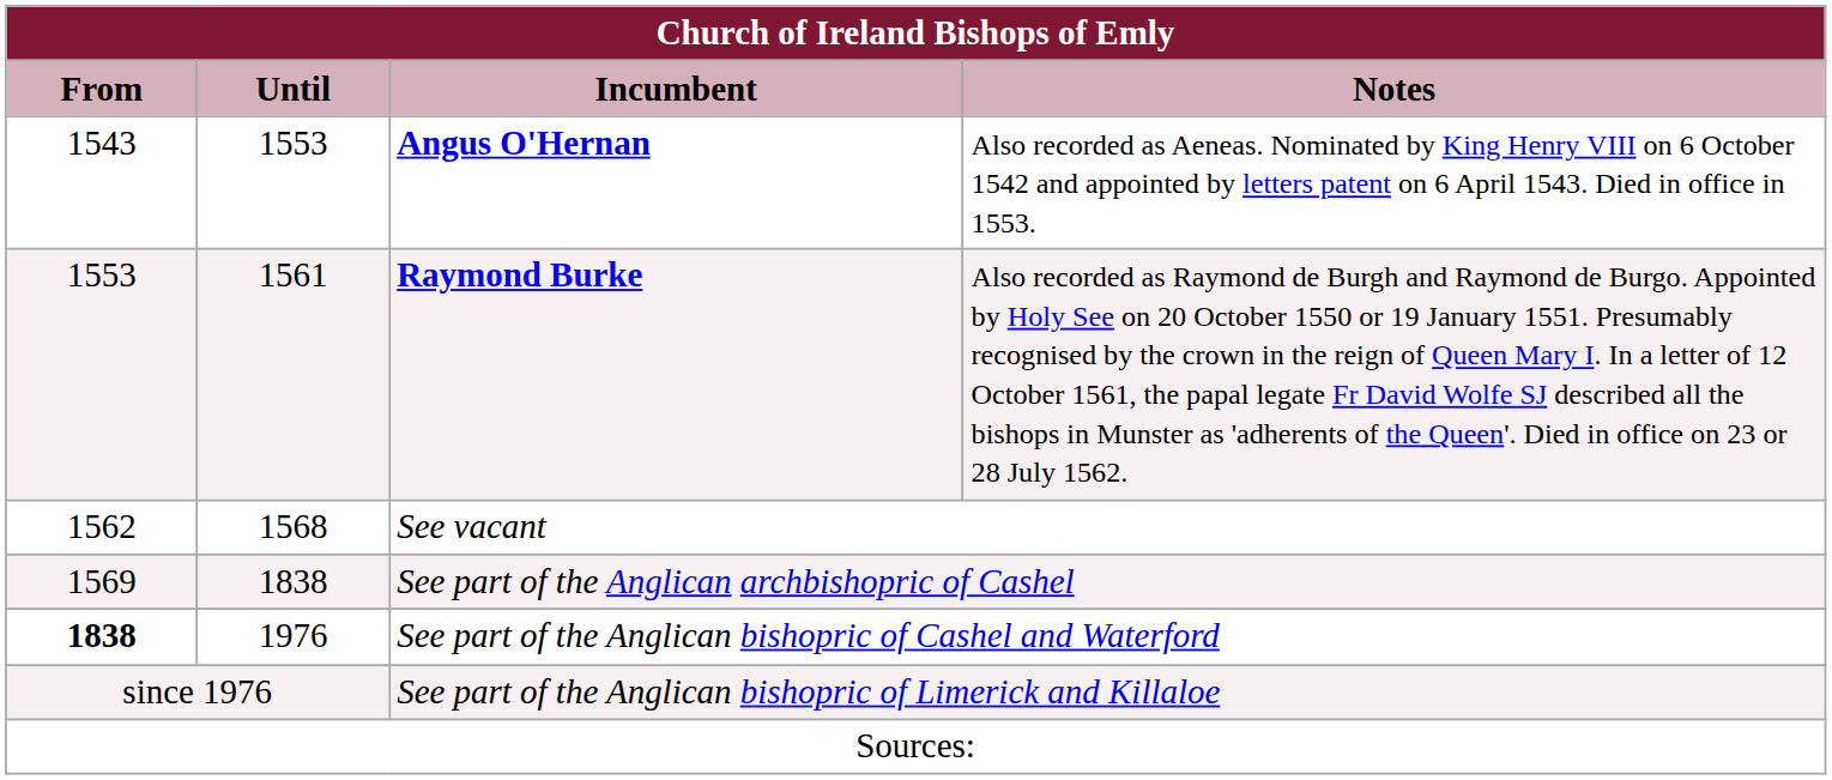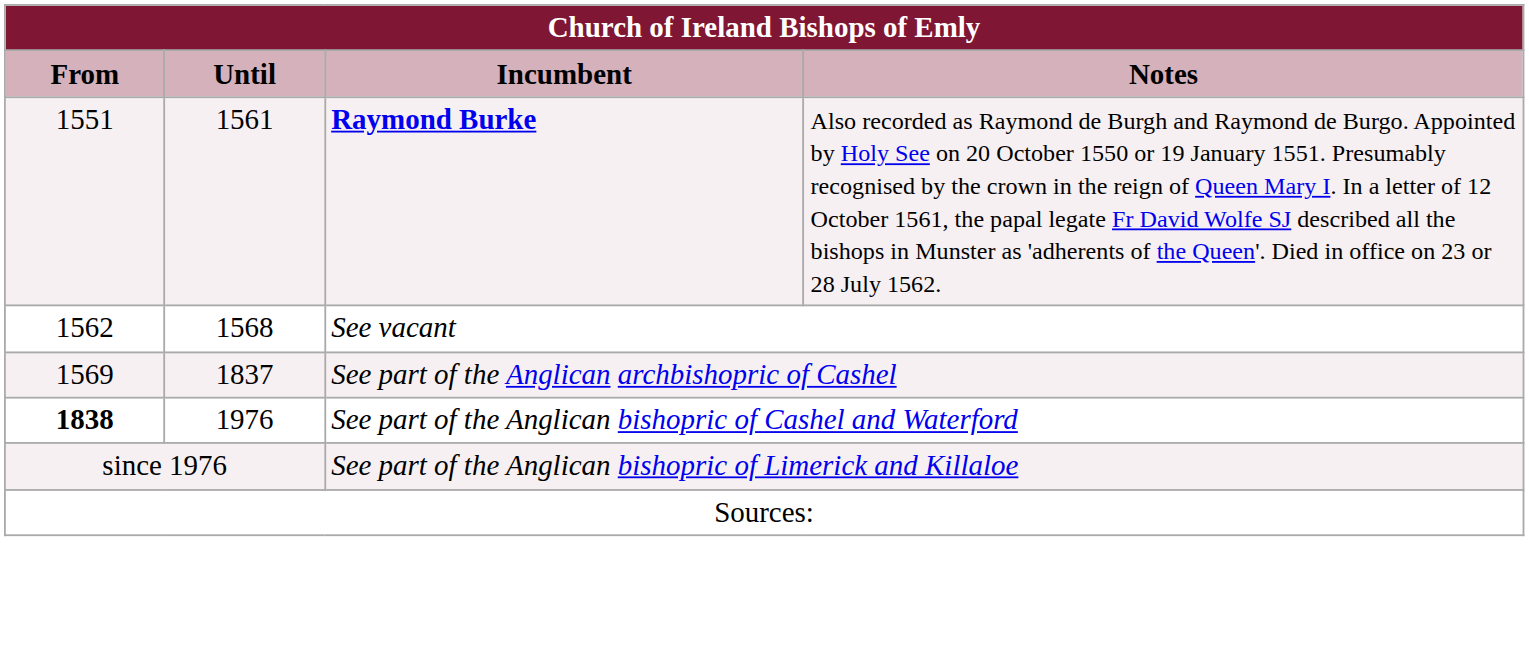 <table class="wikitable" style="width:95%;" border="1" cellpadding="2">
 <tr>
 <th colspan="4" style="background-color: #7F1734; color: white;">Church of Ireland Bishops of Emly</th>
 </tr>
 <tr valign=top>
 <th style="background-color:#D4B1BB" width="10%">From</th>
 <th style="background-color:#D4B1BB" width="10%">Until</th>
 <th style="background-color:#D4B1BB" width="30%">Incumbent</th>
 <th style="background-color:#D4B1BB" width="45%">Notes</th>
 </tr>
-<tr valign=top bgcolor="white">
-<td align=center>1543</td>
-<td align=center>1553</td>
-<td><strong><a href='#'>Angus O'Hernan</a></strong></td>
-<td><small>Also recorded as Aeneas. Nominated by <a href='#'>King Henry VIII</a> on 6 October 1542 and appointed by <a href='#'>letters patent</a> on 6 April 1543. Died in office in 1553.</small></td>
-</tr>
 <tr valign=top bgcolor="#F7F0F2">
-<td align=center>1553</td>
+<td align=center>1551</td>
 <td align=center>1561</td>
 <td><strong><a href='#'>Raymond Burke</a></strong> </td>
 <td><small>Also recorded as Raymond de Burgh and Raymond de Burgo. Appointed by <a href='#'>Holy See</a> on 20 October 1550 or 19 January 1551. Presumably recognised by the crown in the reign of <a href='#'>Queen Mary I</a>. In a letter of 12 October 1561, the papal legate <a href='#'>Fr David Wolfe SJ</a> described all the bishops in Munster as 'adherents of <a href='#'>the Queen</a>'. Died in office on 23 or 28 July 1562.</small></td>
 </tr>
 <tr valign=top bgcolor="white">
 <td align=center>1562</td>
 <td align=center>1568</td>
 <td colspan=2><em>See vacant</em></td>
 </tr>
 <tr valign=top bgcolor="#F7F0F2">
 <td align=center>1569</td>
-<td align=center>1838</td>
+<td align=center>1837</td>
 <td colspan=2><em>See part of the <a href='#'>Anglican</a> <a href='#'>archbishopric of Cashel</a></em></td>
 </tr>
 <tr valign=top bgcolor="white">
 <td align=center><strong>1838</strong></td>
 <td align=center>1976</td>
 <td colspan=2><em>See part of the Anglican <a href='#'>bishopric of Cashel and Waterford</a></em></td>
 </tr>
 <tr valign=top bgcolor="#F7F0F2">
 <td align=center colspan=2>since 1976</td>
 <td colspan=2><em>See part of the Anglican <a href='#'>bishopric of Limerick and Killaloe</a></em></td>
 </tr>
 <tr valign=top bgcolor="white">
 <td colspan=4 align=center>Sources:</td>
 </tr>
 </table>
